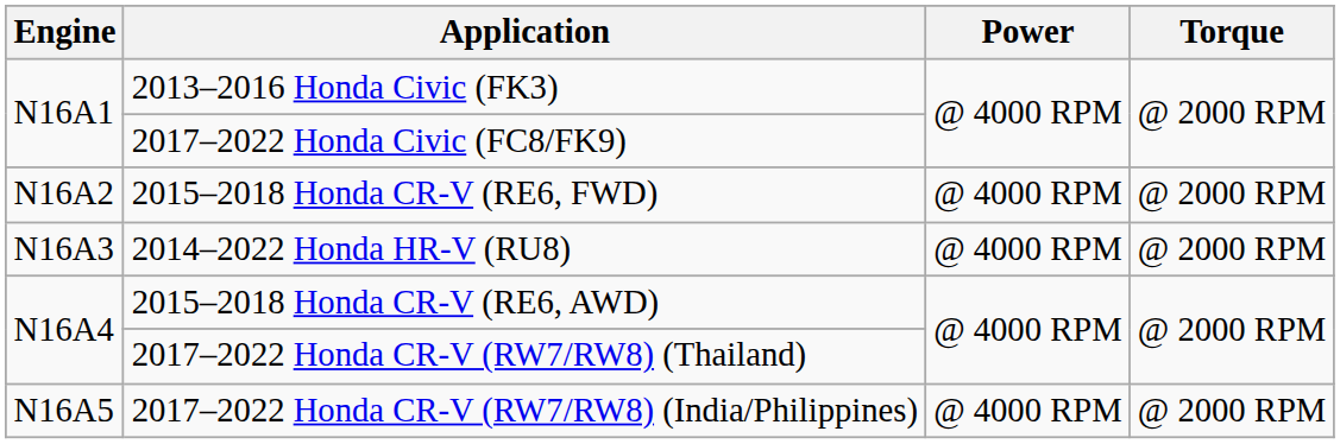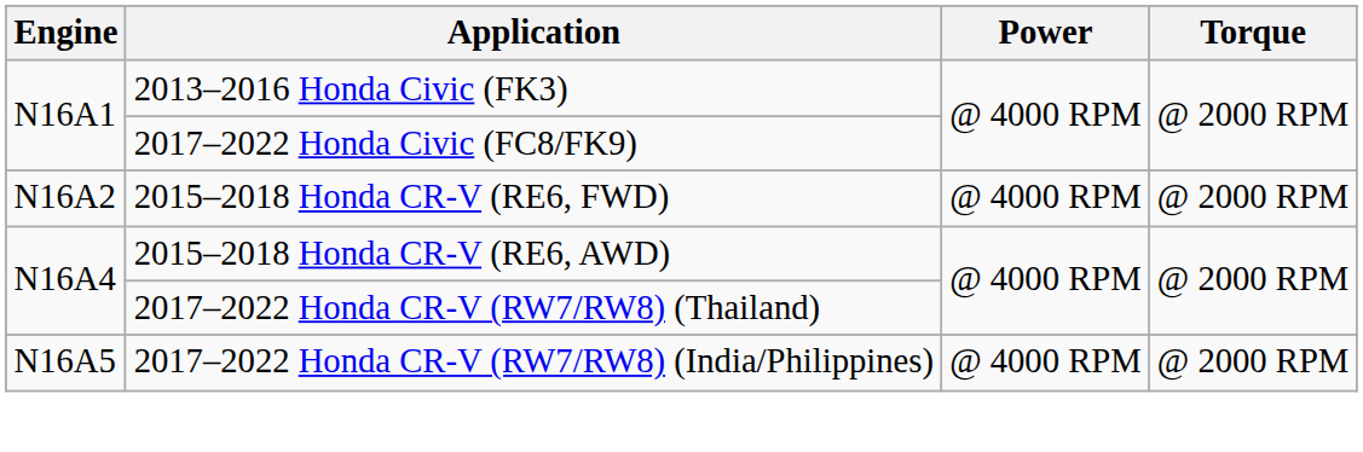 <table class="wikitable">
 <tr>
 <th>Engine</th>
 <th>Application</th>
 <th>Power</th>
 <th>Torque</th>
 </tr>
 <tr>
 <td rowspan="2">N16A1</td>
 <td>2013–2016 <a href='#'>Honda Civic</a> (FK3)</td>
 <td rowspan="2"> @ 4000 RPM</td>
 <td rowspan="2"> @ 2000 RPM</td>
 </tr>
 <tr>
 <td>2017–2022 <a href='#'>Honda Civic</a> (FC8/FK9)</td>
 </tr>
 <tr>
 <td>N16A2</td>
 <td>2015–2018 <a href='#'>Honda CR-V</a>  (RE6, FWD)</td>
 <td> @ 4000 RPM</td>
 <td> @ 2000 RPM</td>
 </tr>
 <tr>
-<td>N16A3</td>
-<td>2014–2022 <a href='#'>Honda HR-V</a> (RU8)</td>
-<td> @ 4000 RPM</td>
-<td> @ 2000 RPM</td>
-</tr>
-<tr>
 <td rowspan="2">N16A4</td>
 <td>2015–2018 <a href='#'>Honda CR-V</a> (RE6, AWD)</td>
 <td rowspan="2"> @ 4000 RPM</td>
 <td rowspan="2"> @ 2000 RPM</td>
 </tr>
 <tr>
 <td>2017–2022 <a href='#'>Honda CR-V (RW7/RW8)</a> (Thailand)</td>
 </tr>
 <tr>
 <td>N16A5</td>
 <td>2017–2022 <a href='#'>Honda CR-V (RW7/RW8)</a> (India/Philippines)</td>
 <td> @ 4000 RPM</td>
 <td> @ 2000 RPM</td>
 </tr>
 </table>
